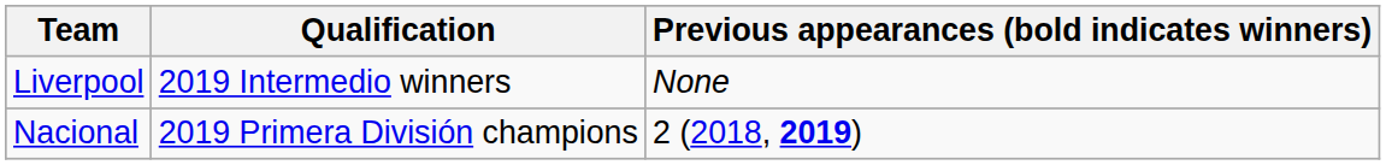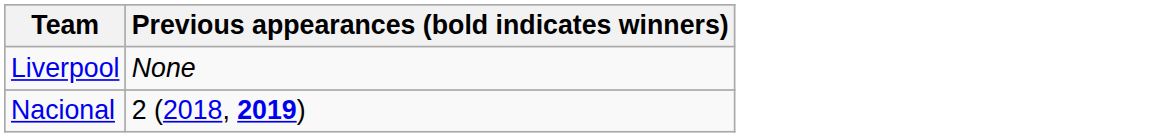 <table class="wikitable">
 <tr>
 <th>Team</th>
-<th>Qualification</th>
 <th>Previous appearances (bold indicates winners)</th>
 </tr>
 <tr>
 <td><a href='#'>Liverpool</a></td>
-<td><a href='#'>2019 Intermedio</a> winners</td>
 <td><em>None</em></td>
 </tr>
 <tr>
 <td><a href='#'>Nacional</a></td>
-<td><a href='#'>2019 Primera División</a> champions</td>
 <td>2 (<a href='#'>2018</a>, <strong><a href='#'>2019</a></strong>)</td>
 </tr>
 </table>
